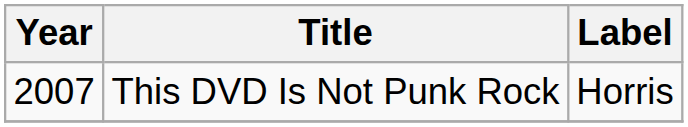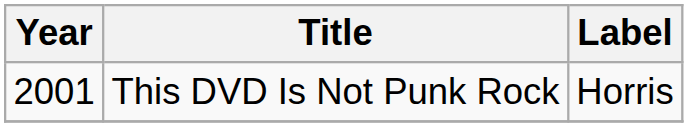 <table class="wikitable">
 <tr>
 <th>Year</th>
 <th>Title</th>
 <th>Label</th>
 </tr>
 <tr>
-<td>2007</td>
+<td>2001</td>
 <td>This DVD Is Not Punk Rock</td>
 <td>Horris</td>
 </tr>
 <tr>
 </tr>
 </table>
